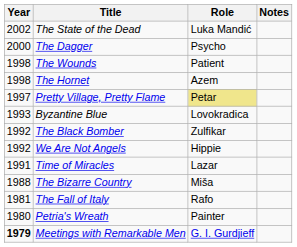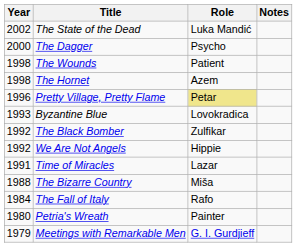 <table class="wikitable sortable">
 <tr>
 <th>Year</th>
 <th>Title</th>
 <th>Role</th>
 <th class="unsortable">Notes</th>
 </tr>
 <tr>
 <td>2002</td>
 <td><em>The State of the Dead</em></td>
 <td>Luka Mandić</td>
 <td></td>
 </tr>
 <tr>
 <td>2000</td>
 <td><em><a href='#'>The Dagger</a></em></td>
 <td>Psycho</td>
 <td></td>
 </tr>
 <tr>
 <td>1998</td>
 <td><em><a href='#'>The Wounds</a></em></td>
 <td>Patient</td>
 <td></td>
 </tr>
 <tr>
 <td>1998</td>
 <td><em><a href='#'>The Hornet</a></em></td>
 <td>Azem</td>
 <td></td>
 </tr>
 <tr>
-<td>1997</td>
+<td>1996</td>
 <td><em><a href='#'>Pretty Village, Pretty Flame</a></em></td>
 <td style="background: khaki;">Petar</td>
 <td></td>
 </tr>
 <tr>
 <td>1993</td>
 <td><em>Byzantine Blue</em></td>
 <td>Lovokradica</td>
 <td></td>
 </tr>
 <tr>
 <td>1992</td>
 <td><em><a href='#'>The Black Bomber</a></em></td>
 <td>Zulfikar</td>
 <td></td>
 </tr>
 <tr>
 <td>1992</td>
 <td><em><a href='#'>We Are Not Angels</a></em></td>
 <td>Hippie</td>
 <td></td>
 </tr>
 <tr>
 <td>1991</td>
 <td><em><a href='#'>Time of Miracles</a></em></td>
 <td>Lazar</td>
 <td></td>
 </tr>
 <tr>
 <td>1988</td>
 <td><em><a href='#'>The Bizarre Country</a></em></td>
 <td>Miša</td>
 <td></td>
 </tr>
 <tr>
-<td>1981</td>
+<td>1984</td>
 <td><em><a href='#'>The Fall of Italy</a></em></td>
 <td>Rafo</td>
 <td></td>
 </tr>
 <tr>
 <td>1980</td>
 <td><em><a href='#'>Petria's Wreath</a></em></td>
 <td>Painter</td>
 <td></td>
 </tr>
 <tr>
-<td><strong>1979</strong></td>
+<td>1979</td>
 <td><em><a href='#'>Meetings with Remarkable Men</a></em></td>
 <td><a href='#'>G. I. Gurdjieff</a></td>
 <td></td>
 </tr>
 </table>
